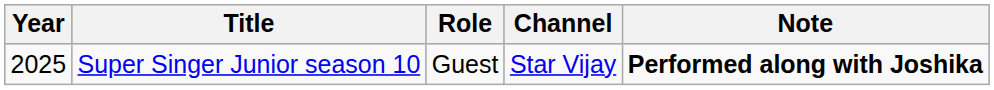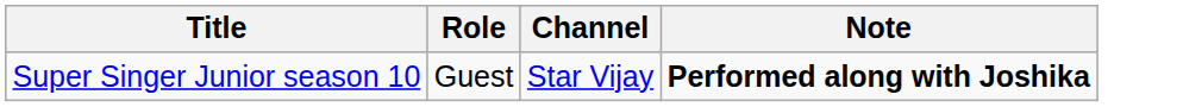 <table class="wikitable sortable">
 <tr>
-<th>Year</th>
 <th>Title</th>
 <th>Role</th>
 <th>Channel</th>
 <th>Note</th>
 </tr>
 <tr>
-<td>2025</td>
 <td><a href='#'>Super Singer Junior season 10</a></td>
 <td>Guest</td>
 <td><a href='#'>Star Vijay</a></td>
 <td><strong>Performed along with Joshika</strong></td>
 </tr>
 </table>
